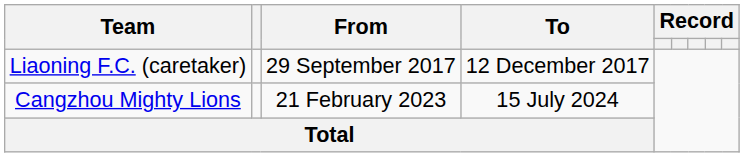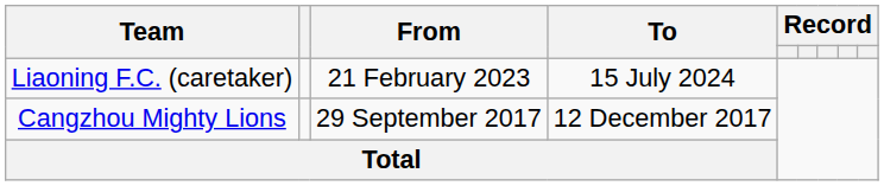 <table class="wikitable" style="text-align: center">
 <tr>
 <th rowspan="2">Team</th>
 <th rowspan="2"></th>
 <th rowspan="2">From</th>
 <th rowspan="2">To</th>
 <th colspan="5">Record</th>
 </tr>
 <tr>
 <th></th>
 <th></th>
 <th></th>
 <th></th>
 <th></th>
 </tr>
 <tr>
 <td><a href='#'>Liaoning F.C.</a> (caretaker)</td>
 <td></td>
-<td>29 September 2017</td>
-<td>12 December 2017<br></td>
+<td>21 February 2023</td>
+<td>15 July 2024<br></td>
 </tr>
 <tr>
 <td><a href='#'>Cangzhou Mighty Lions</a></td>
 <td></td>
-<td>21 February 2023</td>
-<td>15 July 2024<br></td>
+<td>29 September 2017</td>
+<td>12 December 2017<br></td>
 </tr>
 <tr>
 <th colspan="4">Total<br></th>
 </tr>
 </table>
